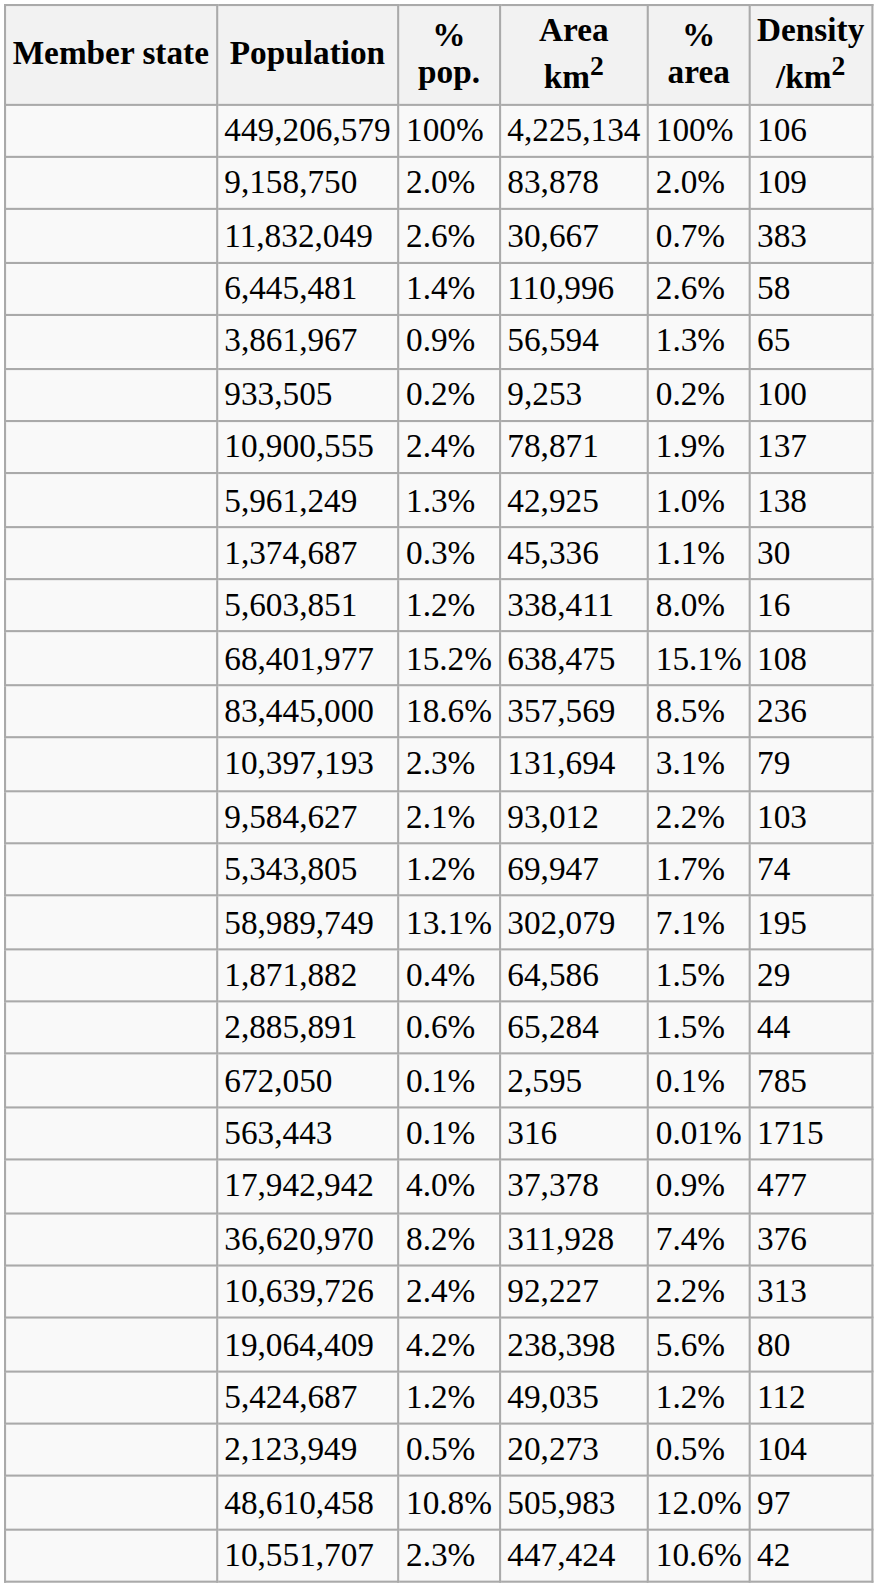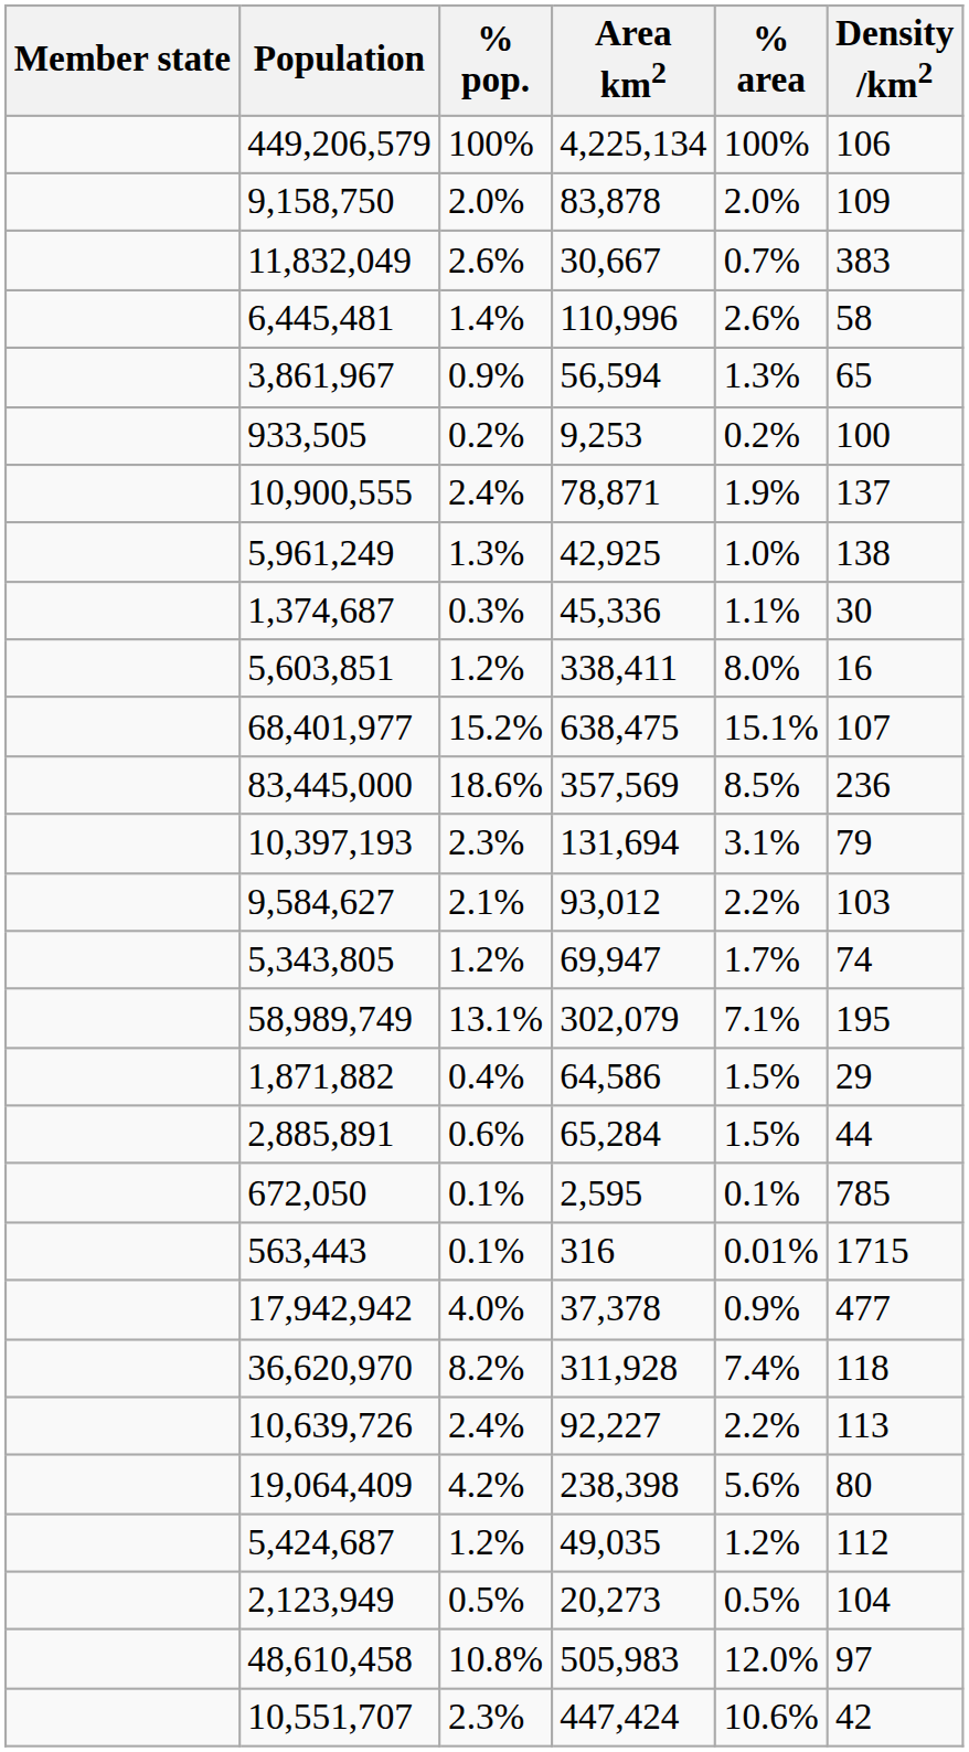 <table class="wikitable sortable sticky-header col1left" >
 <tr>
 <th>Member state</th>
 <th>Population</th>
 <th>%<br>pop.</th>
 <th>Area<br>km<sup>2</sup></th>
 <th>%<br>area</th>
 <th>Density<br>/km<sup>2</sup></th>
 </tr>
 <tr>
 <td><strong></strong></td>
 <td>449,206,579</td>
 <td>100%</td>
 <td>4,225,134</td>
 <td>100%</td>
 <td>106</td>
 </tr>
 <tr>
 <td></td>
 <td>9,158,750</td>
 <td>2.0%</td>
 <td>83,878</td>
 <td>2.0%</td>
 <td>109</td>
 </tr>
 <tr>
 <td></td>
 <td>11,832,049</td>
 <td>2.6%</td>
 <td>30,667</td>
 <td>0.7%</td>
 <td>383</td>
 </tr>
 <tr>
 <td></td>
 <td>6,445,481</td>
 <td>1.4%</td>
 <td>110,996</td>
 <td>2.6%</td>
 <td>58</td>
 </tr>
 <tr>
 <td></td>
 <td>3,861,967</td>
 <td>0.9%</td>
 <td>56,594</td>
 <td>1.3%</td>
 <td>65</td>
 </tr>
 <tr>
 <td></td>
 <td>933,505</td>
 <td>0.2%</td>
 <td>9,253</td>
 <td>0.2%</td>
 <td>100</td>
 </tr>
 <tr>
 <td></td>
 <td>10,900,555</td>
 <td>2.4%</td>
 <td>78,871</td>
 <td>1.9%</td>
 <td>137</td>
 </tr>
 <tr>
 <td></td>
 <td>5,961,249</td>
 <td>1.3%</td>
 <td>42,925</td>
 <td>1.0%</td>
 <td>138</td>
 </tr>
 <tr>
 <td></td>
 <td>1,374,687</td>
 <td>0.3%</td>
 <td>45,336</td>
 <td>1.1%</td>
 <td>30</td>
 </tr>
 <tr>
 <td></td>
 <td>5,603,851</td>
 <td>1.2%</td>
 <td>338,411</td>
 <td>8.0%</td>
 <td>16</td>
 </tr>
 <tr>
 <td></td>
 <td>68,401,977</td>
 <td>15.2%</td>
 <td>638,475</td>
 <td>15.1%</td>
-<td>108</td>
+<td>107</td>
 </tr>
 <tr>
 <td></td>
 <td>83,445,000</td>
 <td>18.6%</td>
 <td>357,569</td>
 <td>8.5%</td>
 <td>236</td>
 </tr>
 <tr>
 <td></td>
 <td>10,397,193</td>
 <td>2.3%</td>
 <td>131,694</td>
 <td>3.1%</td>
 <td>79</td>
 </tr>
 <tr>
 <td></td>
 <td>9,584,627</td>
 <td>2.1%</td>
 <td>93,012</td>
 <td>2.2%</td>
 <td>103</td>
 </tr>
 <tr>
 <td></td>
 <td>5,343,805</td>
 <td>1.2%</td>
 <td>69,947</td>
 <td>1.7%</td>
 <td>74</td>
 </tr>
 <tr>
 <td></td>
 <td>58,989,749</td>
 <td>13.1%</td>
 <td>302,079</td>
 <td>7.1%</td>
 <td>195</td>
 </tr>
 <tr>
 <td></td>
 <td>1,871,882</td>
 <td>0.4%</td>
 <td>64,586</td>
 <td>1.5%</td>
 <td>29</td>
 </tr>
 <tr>
 <td></td>
 <td>2,885,891</td>
 <td>0.6%</td>
 <td>65,284</td>
 <td>1.5%</td>
 <td>44</td>
 </tr>
 <tr>
 <td></td>
 <td>672,050</td>
 <td>0.1%</td>
 <td>2,595</td>
 <td>0.1%</td>
 <td>785</td>
 </tr>
 <tr>
 <td></td>
 <td>563,443</td>
 <td>0.1%</td>
 <td>316</td>
 <td>0.01%</td>
 <td>1715</td>
 </tr>
 <tr>
 <td></td>
 <td>17,942,942</td>
 <td>4.0%</td>
 <td>37,378</td>
 <td>0.9%</td>
 <td>477</td>
 </tr>
 <tr>
 <td></td>
 <td>36,620,970</td>
 <td>8.2%</td>
 <td>311,928</td>
 <td>7.4%</td>
-<td>376</td>
+<td>118</td>
 </tr>
 <tr>
 <td></td>
 <td>10,639,726</td>
 <td>2.4%</td>
 <td>92,227</td>
 <td>2.2%</td>
-<td>313</td>
+<td>113</td>
 </tr>
 <tr>
 <td></td>
 <td>19,064,409</td>
 <td>4.2%</td>
 <td>238,398</td>
 <td>5.6%</td>
 <td>80</td>
 </tr>
 <tr>
 <td></td>
 <td>5,424,687</td>
 <td>1.2%</td>
 <td>49,035</td>
 <td>1.2%</td>
 <td>112</td>
 </tr>
 <tr>
 <td></td>
 <td>2,123,949</td>
 <td>0.5%</td>
 <td>20,273</td>
 <td>0.5%</td>
 <td>104</td>
 </tr>
 <tr>
 <td></td>
 <td>48,610,458</td>
 <td>10.8%</td>
 <td>505,983</td>
 <td>12.0%</td>
 <td>97</td>
 </tr>
 <tr>
 <td></td>
 <td>10,551,707</td>
 <td>2.3%</td>
 <td>447,424</td>
 <td>10.6%</td>
 <td>42</td>
 </tr>
 </table>
